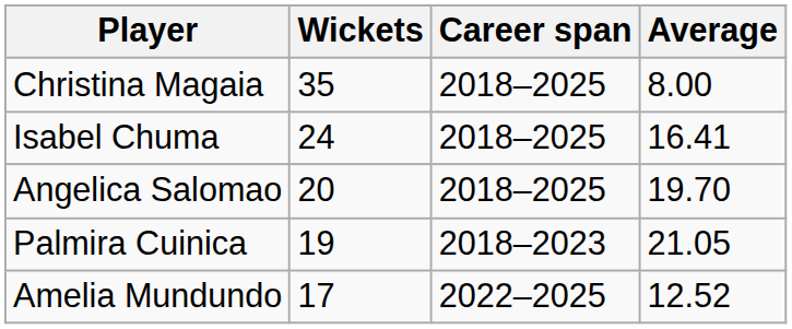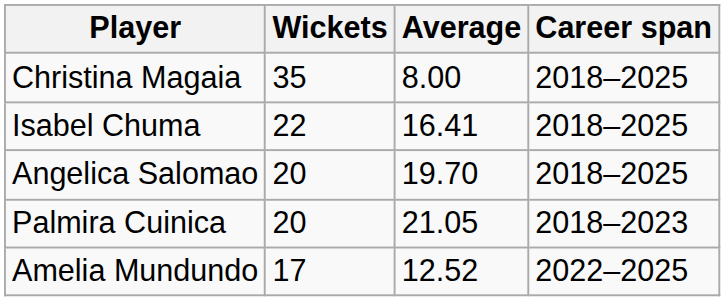 <table class="wikitable">
 <tr>
 <th>Player</th>
 <th>Wickets</th>
+<th>Average</th>
 <th>Career span</th>
-<th>Average</th>
 </tr>
 <tr>
 <td>Christina Magaia</td>
 <td>35</td>
+<td>8.00</td>
 <td>2018–2025</td>
-<td>8.00</td>
 </tr>
 <tr>
 <td>Isabel Chuma</td>
-<td>24</td>
+<td>22</td>
+<td>16.41</td>
 <td>2018–2025</td>
-<td>16.41</td>
 </tr>
 <tr>
 <td>Angelica Salomao</td>
 <td>20</td>
+<td>19.70</td>
 <td>2018–2025</td>
-<td>19.70</td>
 </tr>
 <tr>
 <td>Palmira Cuinica</td>
-<td>19</td>
+<td>20</td>
+<td>21.05</td>
 <td>2018–2023</td>
-<td>21.05</td>
 </tr>
 <tr>
 <td>Amelia Mundundo</td>
 <td>17</td>
+<td>12.52</td>
 <td>2022–2025</td>
-<td>12.52</td>
 </tr>
 </table>
